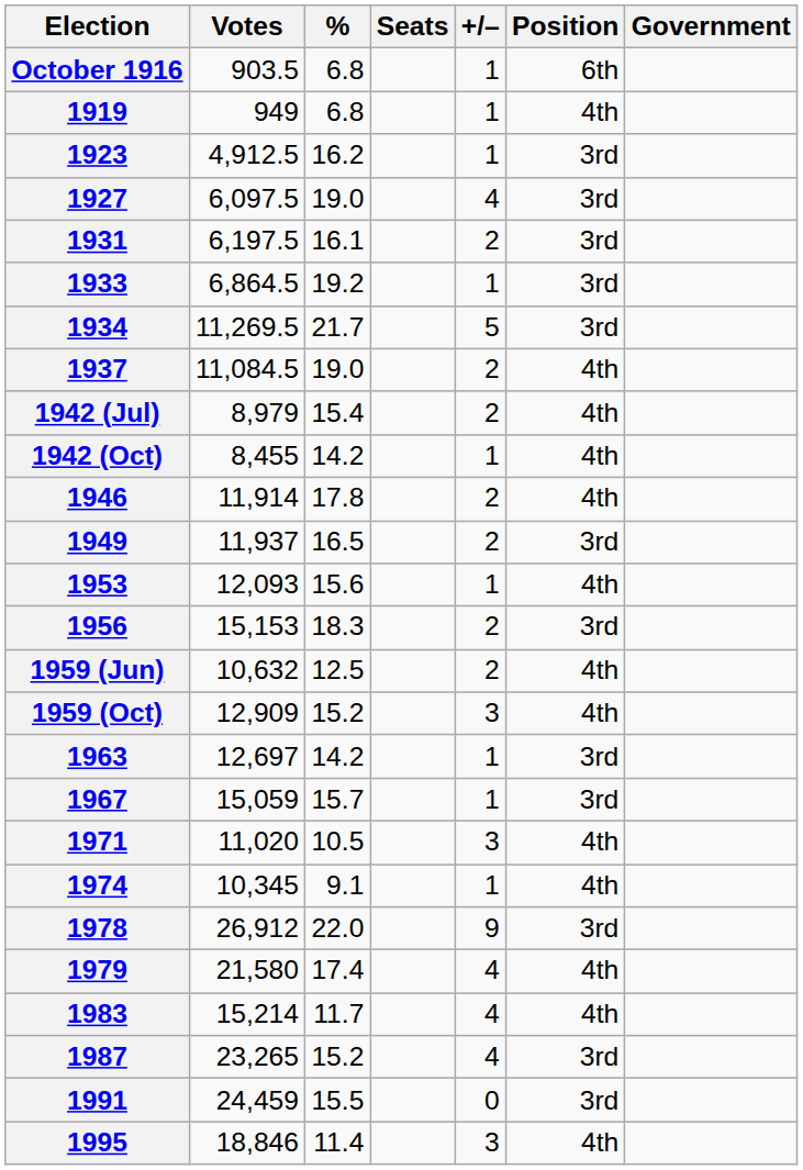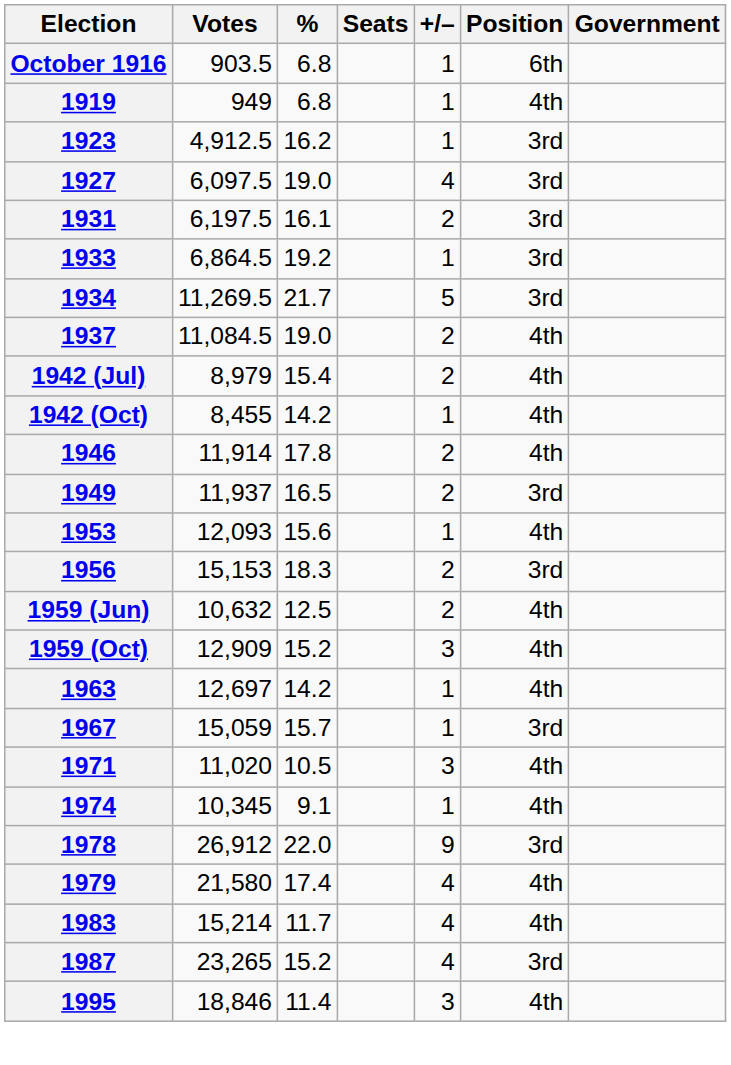 <table class=wikitable style="text-align: right;">
 <tr>
 <th>Election</th>
 <th>Votes</th>
 <th>%</th>
 <th>Seats</th>
 <th>+/–</th>
 <th>Position</th>
 <th>Government</th>
 </tr>
 <tr>
 <th><a href='#'>October 1916</a></th>
 <td>903.5</td>
 <td>6.8</td>
 <td></td>
 <td> 1</td>
 <td> 6th</td>
 <td></td>
 </tr>
 <tr>
 <th><a href='#'>1919</a></th>
 <td>949</td>
 <td>6.8</td>
 <td></td>
 <td> 1</td>
 <td> 4th</td>
 <td></td>
 </tr>
 <tr>
 <th><a href='#'>1923</a></th>
 <td>4,912.5</td>
 <td>16.2</td>
 <td></td>
 <td> 1</td>
 <td> 3rd</td>
 <td></td>
 </tr>
 <tr>
 <th><a href='#'>1927</a></th>
 <td>6,097.5</td>
 <td>19.0</td>
 <td></td>
 <td> 4</td>
 <td> 3rd</td>
 <td></td>
 </tr>
 <tr>
 <th><a href='#'>1931</a></th>
 <td>6,197.5</td>
 <td>16.1</td>
 <td></td>
 <td> 2</td>
 <td> 3rd</td>
 <td></td>
 </tr>
 <tr>
 <th><a href='#'>1933</a></th>
 <td>6,864.5</td>
 <td>19.2</td>
 <td></td>
 <td> 1</td>
 <td> 3rd</td>
 <td></td>
 </tr>
 <tr>
 <th><a href='#'>1934</a></th>
 <td>11,269.5</td>
 <td>21.7</td>
 <td></td>
 <td> 5</td>
 <td> 3rd</td>
 <td></td>
 </tr>
 <tr>
 <th><a href='#'>1937</a></th>
 <td>11,084.5</td>
 <td>19.0</td>
 <td></td>
 <td> 2</td>
 <td> 4th</td>
 <td></td>
 </tr>
 <tr>
 <th><a href='#'>1942 (Jul)</a></th>
 <td>8,979</td>
 <td>15.4</td>
 <td></td>
 <td> 2</td>
 <td> 4th</td>
 <td></td>
 </tr>
 <tr>
 <th><a href='#'>1942 (Oct)</a></th>
 <td>8,455</td>
 <td>14.2</td>
 <td></td>
 <td> 1</td>
 <td> 4th</td>
 <td></td>
 </tr>
 <tr>
 <th><a href='#'>1946</a></th>
 <td>11,914</td>
 <td>17.8</td>
 <td></td>
 <td> 2</td>
 <td> 4th</td>
 <td></td>
 </tr>
 <tr>
 <th><a href='#'>1949</a></th>
 <td>11,937</td>
 <td>16.5</td>
 <td></td>
 <td> 2</td>
 <td> 3rd</td>
 <td></td>
 </tr>
 <tr>
 <th><a href='#'>1953</a></th>
 <td>12,093</td>
 <td>15.6</td>
 <td></td>
 <td> 1</td>
 <td> 4th</td>
 <td></td>
 </tr>
 <tr>
 <th><a href='#'>1956</a></th>
 <td>15,153</td>
 <td>18.3</td>
 <td></td>
 <td> 2</td>
 <td> 3rd</td>
 <td></td>
 </tr>
 <tr>
 <th><a href='#'>1959 (Jun)</a></th>
 <td>10,632</td>
 <td>12.5</td>
 <td></td>
 <td> 2</td>
 <td> 4th</td>
 <td></td>
 </tr>
 <tr>
 <th><a href='#'>1959 (Oct)</a></th>
 <td>12,909</td>
 <td>15.2</td>
 <td></td>
 <td> 3</td>
 <td> 4th</td>
 <td></td>
 </tr>
 <tr>
 <th><a href='#'>1963</a></th>
 <td>12,697</td>
 <td>14.2</td>
 <td></td>
 <td> 1</td>
-<td> 3rd</td>
+<td> 4th</td>
 <td></td>
 </tr>
 <tr>
 <th><a href='#'>1967</a></th>
 <td>15,059</td>
 <td>15.7</td>
 <td></td>
 <td> 1</td>
 <td> 3rd</td>
 <td></td>
 </tr>
 <tr>
 <th><a href='#'>1971</a></th>
 <td>11,020</td>
 <td>10.5</td>
 <td></td>
 <td> 3</td>
 <td> 4th</td>
 <td></td>
 </tr>
 <tr>
 <th><a href='#'>1974</a></th>
 <td>10,345</td>
 <td>9.1</td>
 <td></td>
 <td> 1</td>
 <td> 4th</td>
 <td></td>
 </tr>
 <tr>
 <th><a href='#'>1978</a></th>
 <td>26,912</td>
 <td>22.0</td>
 <td></td>
 <td> 9</td>
 <td> 3rd</td>
 <td></td>
 </tr>
 <tr>
 <th><a href='#'>1979</a></th>
 <td>21,580</td>
 <td>17.4</td>
 <td></td>
 <td> 4</td>
 <td>4th</td>
 <td></td>
 </tr>
 <tr>
 <th><a href='#'>1983</a></th>
 <td>15,214</td>
 <td>11.7</td>
 <td></td>
 <td> 4</td>
 <td> 4th</td>
 <td></td>
 </tr>
 <tr>
 <th><a href='#'>1987</a></th>
 <td>23,265</td>
 <td>15.2</td>
 <td></td>
 <td> 4</td>
 <td> 3rd</td>
 <td></td>
 </tr>
 <tr>
-<th><a href='#'>1991</a></th>
-<td>24,459</td>
-<td>15.5</td>
-<td></td>
-<td> 0</td>
-<td> 3rd</td>
-<td></td>
-</tr>
-<tr>
 <th><a href='#'>1995</a></th>
 <td>18,846</td>
 <td>11.4</td>
 <td></td>
 <td> 3</td>
 <td> 4th</td>
 <td></td>
 </tr>
 </table>
